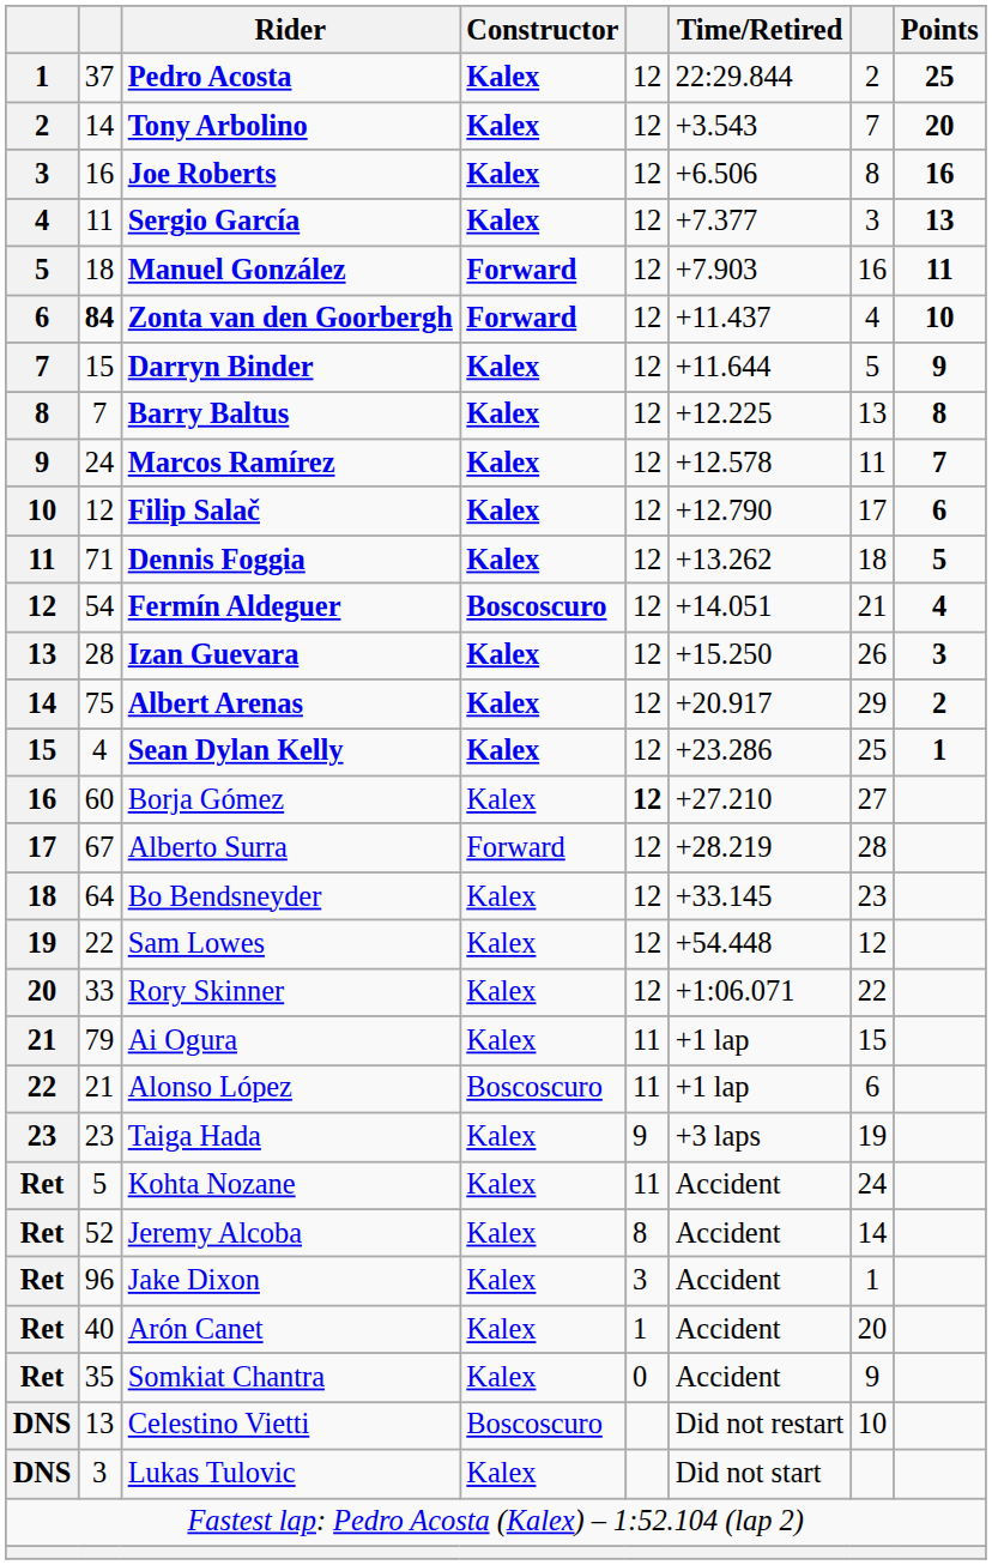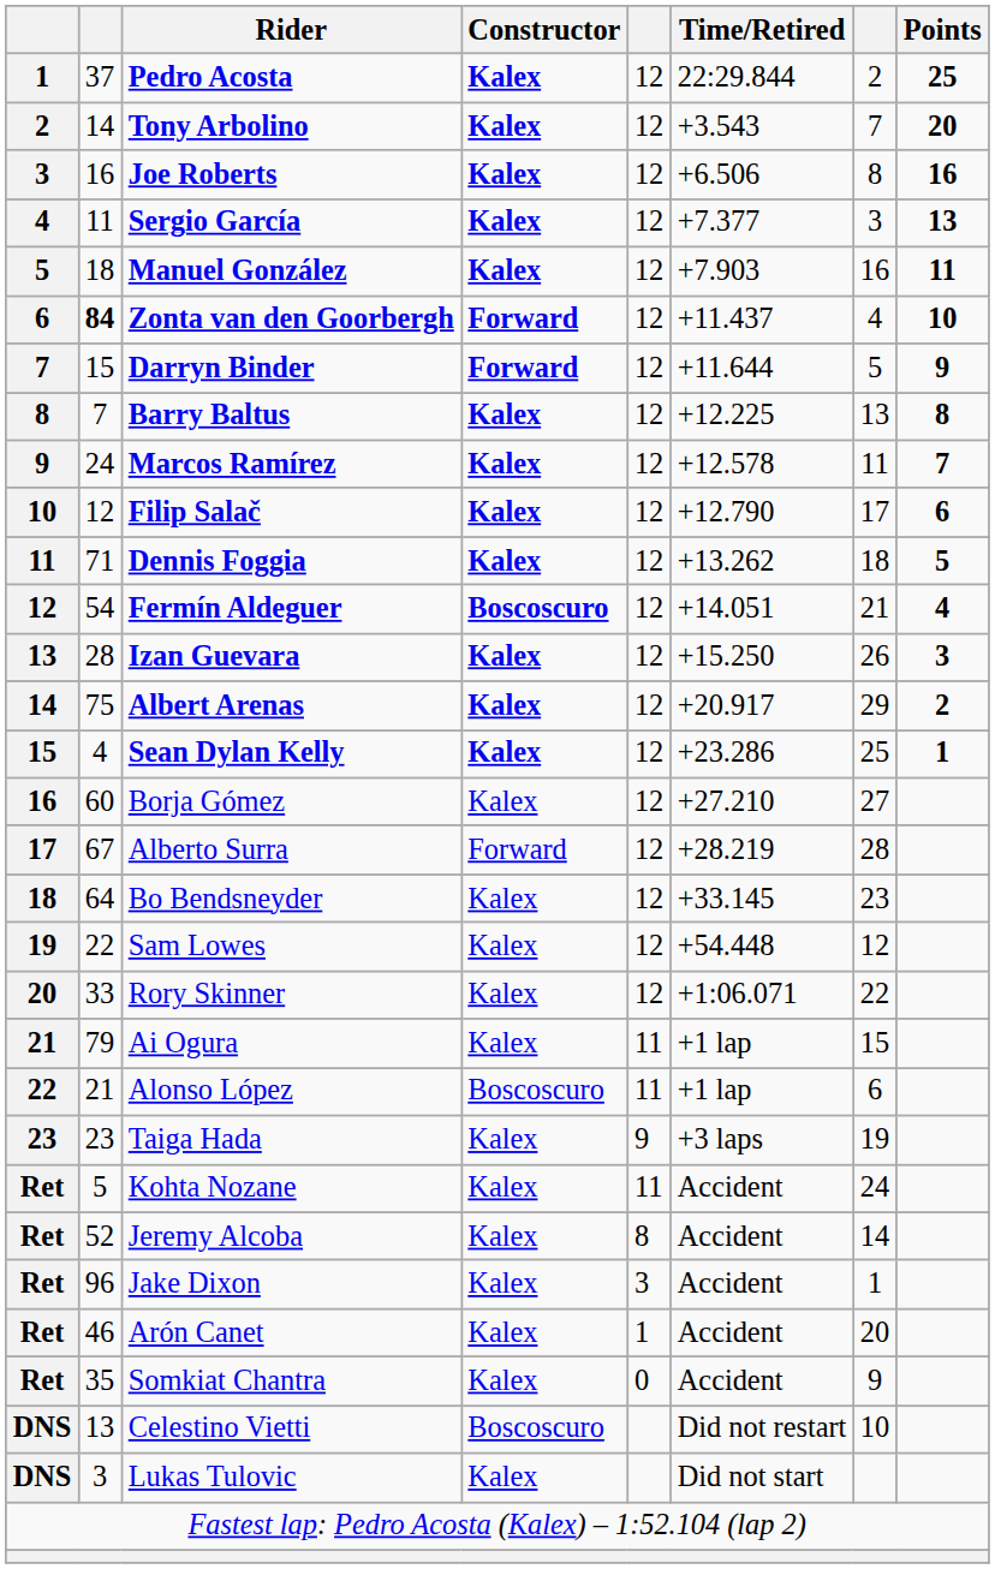 <table class="wikitable sortable" style="font-size: 85%;">
 <tr>
 <th scope="col"></th>
 <th scope="col"></th>
 <th scope="col">Rider</th>
 <th scope="col">Constructor</th>
 <th scope="col" class="unsortable"></th>
 <th scope="col" class="unsortable">Time/Retired</th>
 <th scope="col"></th>
 <th scope="col">Points</th>
 </tr>
 <tr>
 <th scope="row">1</th>
 <td align="center">37</td>
 <td data-sort-value="aco"> <strong><a href='#'>Pedro Acosta</a></strong></td>
 <td><strong><a href='#'>Kalex</a></strong></td>
 <td>12</td>
 <td>22:29.844</td>
 <td align="center">2</td>
 <td align="center"><strong>25</strong></td>
 </tr>
 <tr>
 <th scope="row">2</th>
 <td align="center">14</td>
 <td data-sort-value="arb"> <strong><a href='#'>Tony Arbolino</a></strong></td>
 <td><strong><a href='#'>Kalex</a></strong></td>
 <td>12</td>
 <td>+3.543</td>
 <td align="center">7</td>
 <td align="center"><strong>20</strong></td>
 </tr>
 <tr>
 <th scope="row">3</th>
 <td align="center">16</td>
 <td data-sort-value="rob"> <strong><a href='#'>Joe Roberts</a></strong></td>
 <td><strong><a href='#'>Kalex</a></strong></td>
 <td>12</td>
 <td>+6.506</td>
 <td align="center">8</td>
 <td align="center"><strong>16</strong></td>
 </tr>
 <tr>
 <th scope="row">4</th>
 <td align="center">11</td>
 <td data-sort-value="gar"> <strong><a href='#'>Sergio García</a></strong></td>
 <td><strong><a href='#'>Kalex</a></strong></td>
 <td>12</td>
 <td>+7.377</td>
 <td align="center">3</td>
 <td align="center"><strong>13</strong></td>
 </tr>
 <tr>
 <th scope="row">5</th>
 <td align="center">18</td>
 <td data-sort-value="gon"> <strong><a href='#'>Manuel González</a></strong></td>
-<td><strong><a href='#'>Forward</a></strong></td>
+<td><strong><a href='#'>Kalex</a></strong></td>
 <td>12</td>
 <td>+7.903</td>
 <td align="center">16</td>
 <td align="center"><strong>11</strong></td>
 </tr>
 <tr>
 <th scope="row">6</th>
 <td align="center"><strong>84</strong></td>
 <td data-sort-value="goo"> <strong><a href='#'>Zonta van den Goorbergh</a></strong></td>
 <td><strong><a href='#'>Forward</a></strong></td>
 <td>12</td>
 <td>+11.437</td>
 <td align="center">4</td>
 <td align="center"><strong>10</strong></td>
 </tr>
 <tr>
 <th scope="row">7</th>
 <td align="center">15</td>
 <td data-sort-value="bin"> <strong><a href='#'>Darryn Binder</a></strong></td>
-<td><strong><a href='#'>Kalex</a></strong></td>
+<td><strong><a href='#'>Forward</a></strong></td>
 <td>12</td>
 <td>+11.644</td>
 <td align="center">5</td>
 <td align="center"><strong>9</strong></td>
 </tr>
 <tr>
 <th scope="row">8</th>
 <td align="center">7</td>
 <td data-sort-value="bal"> <strong><a href='#'>Barry Baltus</a></strong></td>
 <td><strong><a href='#'>Kalex</a></strong></td>
 <td>12</td>
 <td>+12.225</td>
 <td align="center">13</td>
 <td align="center"><strong>8</strong></td>
 </tr>
 <tr>
 <th scope="row">9</th>
 <td align="center">24</td>
 <td data-sort-value="ram"> <strong><a href='#'>Marcos Ramírez</a></strong></td>
 <td><strong><a href='#'>Kalex</a></strong></td>
 <td>12</td>
 <td>+12.578</td>
 <td align="center">11</td>
 <td align="center"><strong>7</strong></td>
 </tr>
 <tr>
 <th scope="row">10</th>
 <td align="center">12</td>
 <td data-sort-value="sal"> <strong><a href='#'>Filip Salač</a></strong></td>
 <td><strong><a href='#'>Kalex</a></strong></td>
 <td>12</td>
 <td>+12.790</td>
 <td align="center">17</td>
 <td align="center"><strong>6</strong></td>
 </tr>
 <tr>
 <th scope="row">11</th>
 <td align="center">71</td>
 <td data-sort-value="fog"> <strong><a href='#'>Dennis Foggia</a></strong></td>
 <td><strong><a href='#'>Kalex</a></strong></td>
 <td>12</td>
 <td>+13.262</td>
 <td align="center">18</td>
 <td align="center"><strong>5</strong></td>
 </tr>
 <tr>
 <th scope="row">12</th>
 <td align="center">54</td>
 <td data-sort-value="ald"> <strong><a href='#'>Fermín Aldeguer</a></strong></td>
 <td><strong><a href='#'>Boscoscuro</a></strong></td>
 <td>12</td>
 <td>+14.051</td>
 <td align="center">21</td>
 <td align="center"><strong>4</strong></td>
 </tr>
 <tr>
 <th scope="row">13</th>
 <td align="center">28</td>
 <td data-sort-value="gue"> <strong><a href='#'>Izan Guevara</a></strong></td>
 <td><strong><a href='#'>Kalex</a></strong></td>
 <td>12</td>
 <td>+15.250</td>
 <td align="center">26</td>
 <td align="center"><strong>3</strong></td>
 </tr>
 <tr>
 <th scope="row">14</th>
 <td align="center">75</td>
 <td data-sort-value="are"> <strong><a href='#'>Albert Arenas</a></strong></td>
 <td><strong><a href='#'>Kalex</a></strong></td>
 <td>12</td>
 <td>+20.917</td>
 <td align="center">29</td>
 <td align="center"><strong>2</strong></td>
 </tr>
 <tr>
 <th scope="row">15</th>
 <td align="center">4</td>
 <td data-sort-value="kel"> <strong><a href='#'>Sean Dylan Kelly</a></strong></td>
 <td><strong><a href='#'>Kalex</a></strong></td>
 <td>12</td>
 <td>+23.286</td>
 <td align="center">25</td>
 <td align="center"><strong>1</strong></td>
 </tr>
 <tr>
 <th scope="row">16</th>
 <td align="center">60</td>
 <td data-sort-value="gom"> <a href='#'>Borja Gómez</a></td>
 <td><a href='#'>Kalex</a></td>
-<td><strong>12</strong></td>
+<td>12</td>
 <td>+27.210</td>
 <td align="center">27</td>
 <td></td>
 </tr>
 <tr>
 <th scope="row">17</th>
 <td align="center">67</td>
 <td data-sort-value="sur"> <a href='#'>Alberto Surra</a></td>
 <td><a href='#'>Forward</a></td>
 <td>12</td>
 <td>+28.219</td>
 <td align="center">28</td>
 <td></td>
 </tr>
 <tr>
 <th scope="row">18</th>
 <td align="center">64</td>
 <td data-sort-value="ben"> <a href='#'>Bo Bendsneyder</a></td>
 <td><a href='#'>Kalex</a></td>
 <td>12</td>
 <td>+33.145</td>
 <td align="center">23</td>
 <td align="center"></td>
 </tr>
 <tr>
 <th scope="row">19</th>
 <td align="center">22</td>
 <td data-sort-value="low"> <a href='#'>Sam Lowes</a></td>
 <td><a href='#'>Kalex</a></td>
 <td>12</td>
 <td>+54.448</td>
 <td align="center">12</td>
 <td align="center"></td>
 </tr>
 <tr>
 <th scope="row">20</th>
 <td align="center">33</td>
 <td data-sort-value="ski"> <a href='#'>Rory Skinner</a></td>
 <td><a href='#'>Kalex</a></td>
 <td>12</td>
 <td>+1:06.071</td>
 <td align="center">22</td>
 <td></td>
 </tr>
 <tr>
 <th scope="row">21</th>
 <td align="center">79</td>
 <td data-sort-value="ogu"> <a href='#'>Ai Ogura</a></td>
 <td><a href='#'>Kalex</a></td>
 <td>11</td>
 <td>+1 lap</td>
 <td align="center">15</td>
 <td align="center"></td>
 </tr>
 <tr>
 <th scope="row">22</th>
 <td align="center">21</td>
 <td data-sort-value="lop"> <a href='#'>Alonso López</a></td>
 <td><a href='#'>Boscoscuro</a></td>
 <td>11</td>
 <td>+1 lap</td>
 <td align="center">6</td>
 <td align="center"></td>
 </tr>
 <tr>
 <th scope="row">23</th>
 <td align="center">23</td>
 <td data-sort-value="had"> <a href='#'>Taiga Hada</a></td>
 <td><a href='#'>Kalex</a></td>
 <td>9</td>
 <td>+3 laps</td>
 <td align="center">19</td>
 <td></td>
 </tr>
 <tr>
 <th scope="row">Ret</th>
 <td align="center">5</td>
 <td data-sort-value="noz"> <a href='#'>Kohta Nozane</a></td>
 <td><a href='#'>Kalex</a></td>
 <td>11</td>
 <td>Accident</td>
 <td align="center">24</td>
 <td></td>
 </tr>
 <tr>
 <th scope="row">Ret</th>
 <td align="center">52</td>
 <td data-sort-value="alc"> <a href='#'>Jeremy Alcoba</a></td>
 <td><a href='#'>Kalex</a></td>
 <td>8</td>
 <td>Accident</td>
 <td align="center">14</td>
 <td align="center"></td>
 </tr>
 <tr>
 <th scope="row">Ret</th>
 <td align="center">96</td>
 <td data-sort-value="dix"> <a href='#'>Jake Dixon</a></td>
 <td><a href='#'>Kalex</a></td>
 <td>3</td>
 <td>Accident</td>
 <td align="center">1</td>
 <td align="center"></td>
 </tr>
 <tr>
 <th scope="row">Ret</th>
-<td align="center">40</td>
+<td align="center">46</td>
 <td data-sort-value="can"> <a href='#'>Arón Canet</a></td>
 <td><a href='#'>Kalex</a></td>
 <td>1</td>
 <td>Accident</td>
 <td align="center">20</td>
 <td align="center"></td>
 </tr>
 <tr>
 <th scope="row">Ret</th>
 <td align="center">35</td>
 <td data-sort-value="cha"> <a href='#'>Somkiat Chantra</a></td>
 <td><a href='#'>Kalex</a></td>
 <td>0</td>
 <td>Accident</td>
 <td align="center">9</td>
 <td align="center"></td>
 </tr>
 <tr>
 <th scope="row">DNS</th>
 <td align="center">13</td>
 <td data-sort-value="vie"> <a href='#'>Celestino Vietti</a></td>
 <td><a href='#'>Boscoscuro</a></td>
 <td></td>
 <td>Did not restart</td>
 <td align="center">10</td>
 <td align="center"></td>
 </tr>
 <tr>
 <th scope="row">DNS</th>
 <td align="center">3</td>
 <td data-sort-value="tul"> <a href='#'>Lukas Tulovic</a></td>
 <td><a href='#'>Kalex</a></td>
 <td></td>
 <td>Did not start</td>
 <td align="center"></td>
 <td align="center"></td>
 </tr>
 <tr class="sortbottom">
 <td colspan="8" style="text-align:center"><em><a href='#'>Fastest lap</a>:  <a href='#'>Pedro Acosta</a> (<a href='#'>Kalex</a>) – 1:52.104 (lap 2)</em></td>
 </tr>
 <tr>
 <th colspan=8></th>
 </tr>
 </table>
